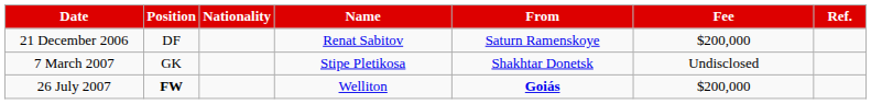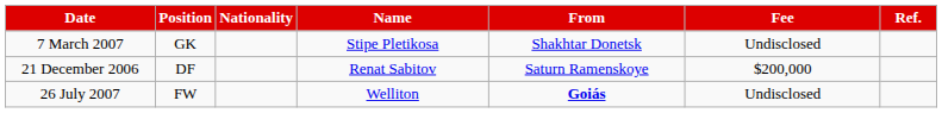 <table class="wikitable"  style="text-align:center; font-size:90%; ">
 <tr>
 <th style="background:#DD0000; color:white; width:150px;">Date</th>
 <th style="background:#DD0000; color:white; width:50px;">Position</th>
 <th style="background:#DD0000; color:white; width:50px;">Nationality</th>
 <th style="background:#DD0000; color:white; width:200px;">Name</th>
 <th style="background:#DD0000; color:white; width:200px;">From</th>
 <th style="background:#DD0000; color:white; width:200px;">Fee</th>
 <th style="background:#DD0000; color:white; width:50px;">Ref.</th>
 </tr>
 <tr>
+<td>7 March 2007</td>
+<td>GK</td>
+<td></td>
+<td><a href='#'>Stipe Pletikosa</a></td>
+<td><a href='#'>Shakhtar Donetsk</a></td>
+<td>Undisclosed</td>
+<td></td>
+</tr>
+<tr>
 <td>21 December 2006</td>
 <td>DF</td>
 <td></td>
 <td><a href='#'>Renat Sabitov</a></td>
 <td><a href='#'>Saturn Ramenskoye</a></td>
 <td>$200,000</td>
 <td></td>
 </tr>
 <tr>
-<td>7 March 2007</td>
-<td>GK</td>
+<td>26 July 2007</td>
+<td>FW</td>
 <td></td>
-<td><a href='#'>Stipe Pletikosa</a></td>
-<td><a href='#'>Shakhtar Donetsk</a></td>
+<td><a href='#'>Welliton</a></td>
+<td><strong><a href='#'>Goiás</a></strong></td>
 <td>Undisclosed</td>
 <td></td>
 </tr>
-<tr>
-<td>26 July 2007</td>
-<td><strong>FW</strong></td>
-<td></td>
-<td><a href='#'>Welliton</a></td>
-<td><strong><a href='#'>Goiás</a></strong></td>
-<td>$200,000</td>
-<td></td>
-</tr>
 </table>
